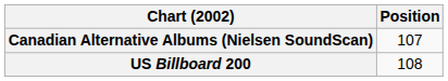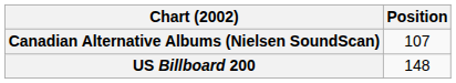 <table class="wikitable plainrowheaders" style="text-align:center">
 <tr>
 <th scope="col">Chart (2002)</th>
 <th scope="col">Position</th>
 </tr>
 <tr>
 <th scope="row">Canadian Alternative Albums (Nielsen SoundScan)</th>
 <td>107</td>
 </tr>
 <tr>
 <th scope="row">US <em>Billboard</em> 200</th>
-<td>108</td>
+<td>148</td>
 </tr>
 </table>
